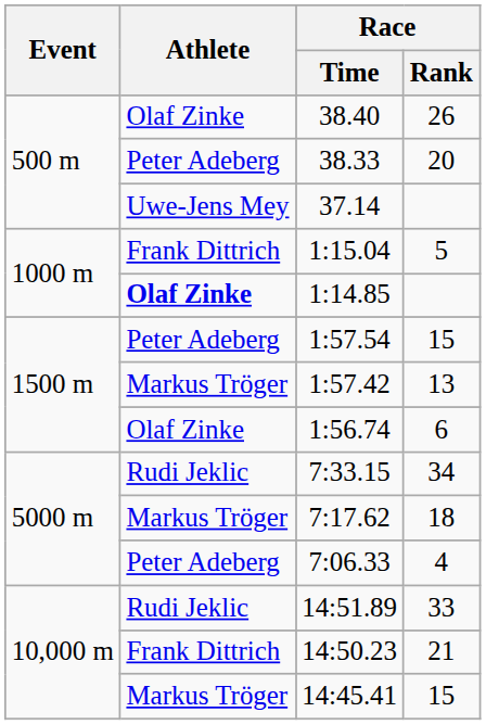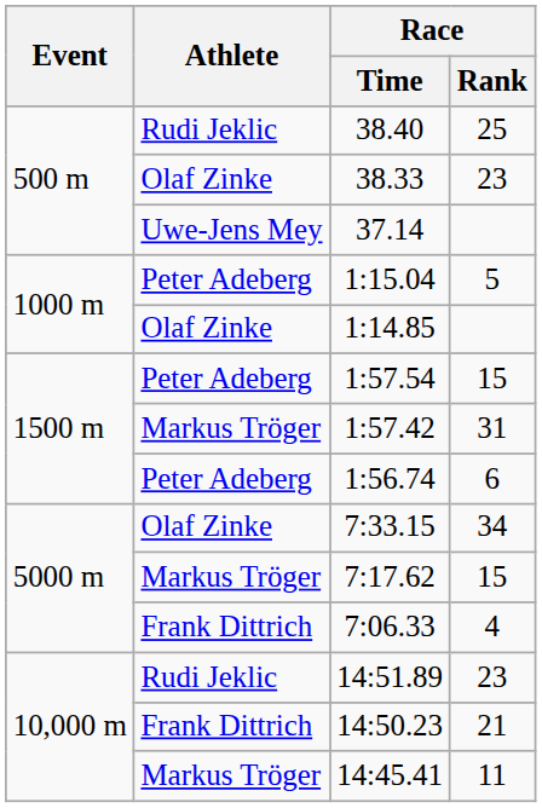 <table class="wikitable" border="1" style="font-size:90%">
 <tr>
 <th rowspan=2>Event</th>
 <th rowspan=2>Athlete</th>
 <th colspan=2>Race</th>
 </tr>
 <tr>
 <th>Time</th>
 <th>Rank</th>
 </tr>
 <tr>
 <td rowspan=3>500 m</td>
-<td><a href='#'>Olaf Zinke</a></td>
+<td><a href='#'>Rudi Jeklic</a></td>
 <td align=center>38.40</td>
-<td align=center>26</td>
+<td align=center>25</td>
 </tr>
 <tr>
-<td><a href='#'>Peter Adeberg</a></td>
+<td><a href='#'>Olaf Zinke</a></td>
 <td align=center>38.33</td>
-<td align=center>20</td>
+<td align=center>23</td>
 </tr>
 <tr>
 <td><a href='#'>Uwe-Jens Mey</a></td>
 <td align=center>37.14</td>
 <td align=center></td>
 </tr>
 <tr>
 <td rowspan=2>1000 m</td>
-<td><a href='#'>Frank Dittrich</a></td>
+<td><a href='#'>Peter Adeberg</a></td>
 <td align=center>1:15.04</td>
 <td align=center>5</td>
 </tr>
 <tr>
-<td><strong><a href='#'>Olaf Zinke</a></strong></td>
+<td><a href='#'>Olaf Zinke</a></td>
 <td align=center>1:14.85</td>
 <td align=center></td>
 </tr>
 <tr>
 <td rowspan=3>1500 m</td>
 <td><a href='#'>Peter Adeberg</a></td>
 <td align=center>1:57.54</td>
 <td align=center>15</td>
 </tr>
 <tr>
 <td><a href='#'>Markus Tröger</a></td>
 <td align=center>1:57.42</td>
-<td align=center>13</td>
+<td align=center>31</td>
 </tr>
 <tr>
-<td><a href='#'>Olaf Zinke</a></td>
+<td><a href='#'>Peter Adeberg</a></td>
 <td align=center>1:56.74</td>
 <td align=center>6</td>
 </tr>
 <tr>
 <td rowspan=3>5000 m</td>
-<td><a href='#'>Rudi Jeklic</a></td>
+<td><a href='#'>Olaf Zinke</a></td>
 <td align=center>7:33.15</td>
 <td align=center>34</td>
 </tr>
 <tr>
 <td><a href='#'>Markus Tröger</a></td>
 <td align=center>7:17.62</td>
-<td align=center>18</td>
+<td align=center>15</td>
 </tr>
 <tr>
-<td><a href='#'>Peter Adeberg</a></td>
+<td><a href='#'>Frank Dittrich</a></td>
 <td align=center>7:06.33</td>
 <td align=center>4</td>
 </tr>
 <tr>
 <td rowspan=3>10,000 m</td>
 <td><a href='#'>Rudi Jeklic</a></td>
 <td align=center>14:51.89</td>
-<td align=center>33</td>
+<td align=center>23</td>
 </tr>
 <tr>
 <td><a href='#'>Frank Dittrich</a></td>
 <td align=center>14:50.23</td>
 <td align=center>21</td>
 </tr>
 <tr>
 <td><a href='#'>Markus Tröger</a></td>
 <td align=center>14:45.41</td>
-<td align=center>15</td>
+<td align=center>11</td>
 </tr>
 </table>
